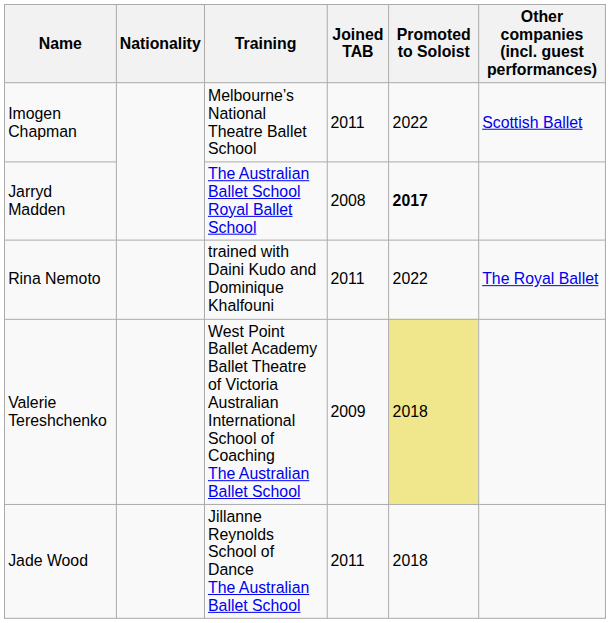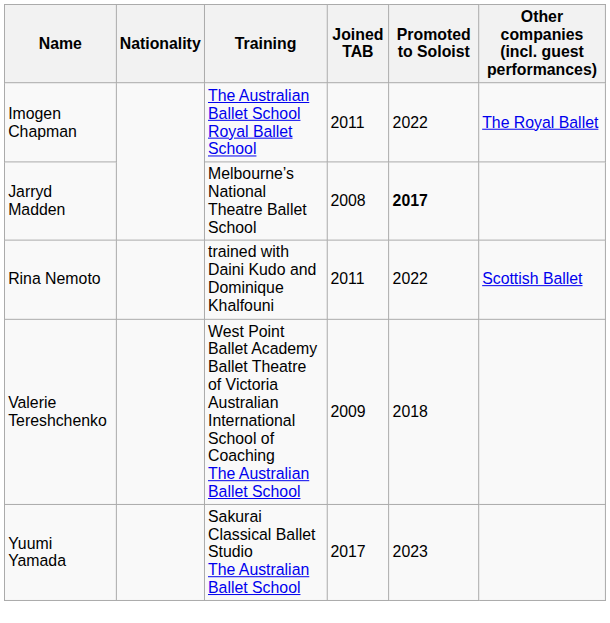 <table class="wikitable">
 <tr>
 <th>Name</th>
 <th>Nationality</th>
 <th>Training</th>
 <th>Joined TAB</th>
 <th>Promoted to Soloist</th>
 <th>Other companies <br> (incl. guest performances)</th>
 </tr>
 <tr>
 <td>Imogen Chapman</td>
 <td rowspan="2"></td>
-<td>Melbourne’s National Theatre Ballet School</td>
+<td><a href='#'>The Australian Ballet School</a><br><a href='#'>Royal Ballet School</a></td>
 <td>2011</td>
 <td>2022</td>
-<td><a href='#'>Scottish Ballet</a></td>
+<td><a href='#'>The Royal Ballet</a></td>
 </tr>
 <tr>
 <td>Jarryd Madden</td>
-<td><a href='#'>The Australian Ballet School</a><br><a href='#'>Royal Ballet School</a></td>
+<td>Melbourne’s National Theatre Ballet School</td>
 <td>2008</td>
 <td><strong>2017</strong></td>
 <td></td>
 </tr>
 <tr>
 <td>Rina Nemoto</td>
 <td></td>
 <td>trained with Daini Kudo and Dominique Khalfouni</td>
 <td>2011</td>
 <td>2022</td>
-<td><a href='#'>The Royal Ballet</a></td>
+<td><a href='#'>Scottish Ballet</a></td>
 </tr>
 <tr>
 <td>Valerie Tereshchenko</td>
 <td></td>
 <td>West Point Ballet Academy<br>Ballet Theatre of Victoria<br>Australian International School of Coaching<br><a href='#'>The Australian Ballet School</a></td>
 <td>2009</td>
-<td style="background: khaki;">2018</td>
+<td>2018</td>
 <td></td>
 </tr>
 <tr>
-<td>Jade Wood</td>
+<td>Yuumi Yamada</td>
 <td></td>
-<td>Jillanne Reynolds School of Dance<br><a href='#'>The Australian Ballet School</a></td>
-<td>2011</td>
-<td>2018</td>
+<td>Sakurai Classical Ballet Studio<br><a href='#'>The Australian Ballet School</a></td>
+<td>2017</td>
+<td>2023</td>
 <td></td>
 </tr>
 </table>
